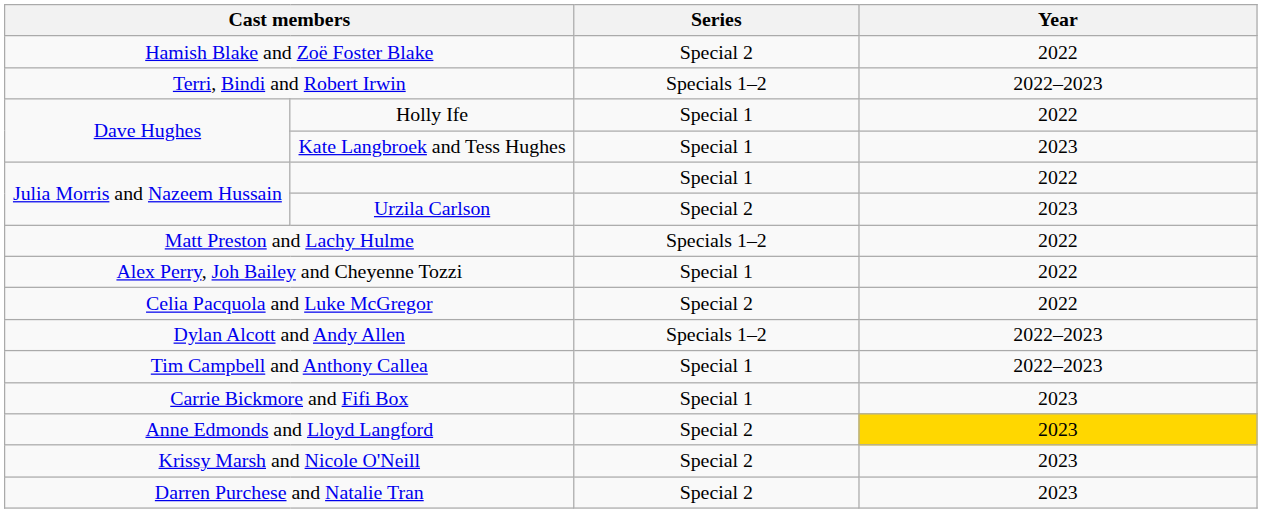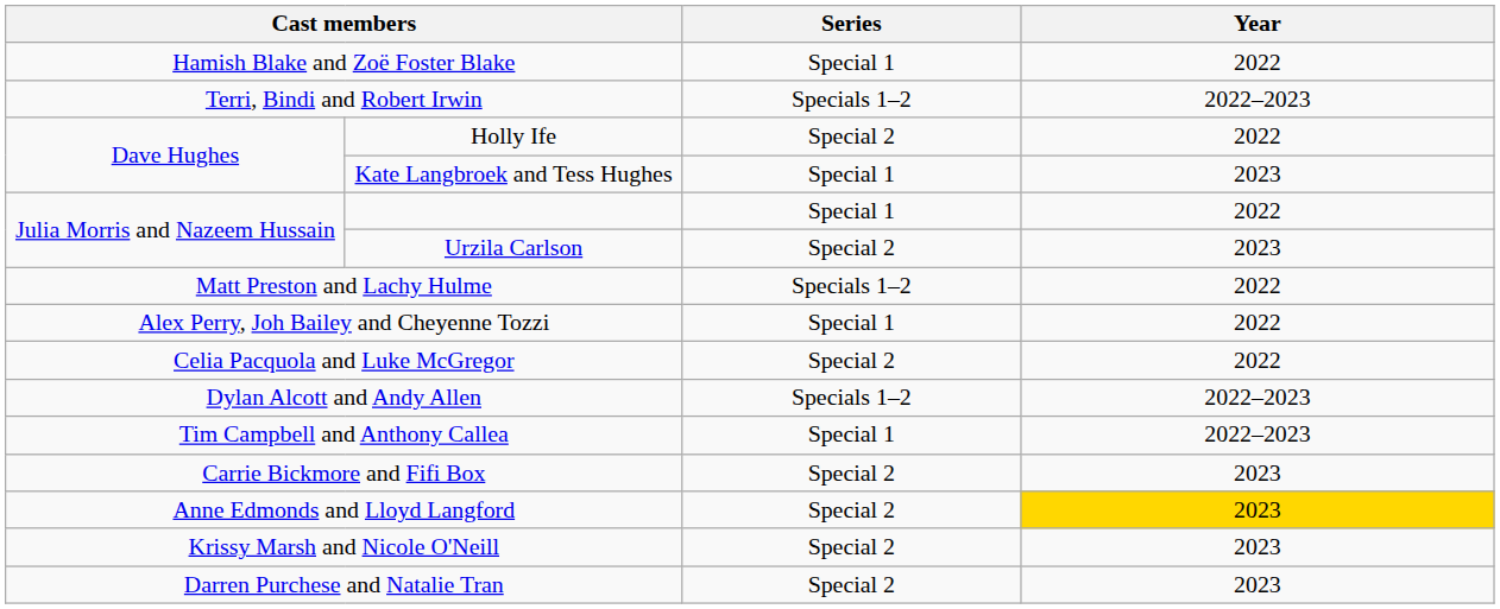 <table class="wikitable sortable" style="text-align:center; width:80%;">
 <tr>
 <th style="width:20%" colspan="2">Cast members</th>
 <th style="width:10%">Series</th>
 <th style="width:14%">Year</th>
 </tr>
 <tr>
 <td colspan="2"><a href='#'>Hamish Blake</a> and <a href='#'>Zoë Foster Blake</a></td>
-<td>Special 2</td>
+<td>Special 1</td>
 <td>2022</td>
 </tr>
 <tr>
 <td colspan="2"><a href='#'>Terri</a>, <a href='#'>Bindi</a> and <a href='#'>Robert Irwin</a></td>
 <td>Specials 1–2</td>
 <td>2022–2023</td>
 </tr>
 <tr>
 <td rowspan="2"><a href='#'>Dave Hughes</a></td>
 <td>Holly Ife</td>
-<td>Special 1</td>
+<td>Special 2</td>
 <td>2022</td>
 </tr>
 <tr>
 <td><a href='#'>Kate Langbroek</a> and Tess Hughes</td>
 <td>Special 1</td>
 <td>2023</td>
 </tr>
 <tr>
 <td rowspan="2"><a href='#'>Julia Morris</a> and <a href='#'>Nazeem Hussain</a></td>
 <td></td>
 <td>Special 1</td>
 <td>2022</td>
 </tr>
 <tr>
 <td><a href='#'>Urzila Carlson</a></td>
 <td>Special 2</td>
 <td>2023</td>
 </tr>
 <tr>
 <td colspan="2"><a href='#'>Matt Preston</a> and <a href='#'>Lachy Hulme</a></td>
 <td>Specials 1–2</td>
 <td>2022</td>
 </tr>
 <tr>
 <td colspan="2"><a href='#'>Alex Perry</a>, <a href='#'>Joh Bailey</a> and Cheyenne Tozzi</td>
 <td>Special 1</td>
 <td>2022</td>
 </tr>
 <tr>
 <td colspan="2"><a href='#'>Celia Pacquola</a> and <a href='#'>Luke McGregor</a></td>
 <td>Special 2</td>
 <td>2022</td>
 </tr>
 <tr>
 <td colspan="2"><a href='#'>Dylan Alcott</a> and <a href='#'>Andy Allen</a></td>
 <td>Specials 1–2</td>
 <td>2022–2023</td>
 </tr>
 <tr>
 <td colspan="2"><a href='#'>Tim Campbell</a> and <a href='#'>Anthony Callea</a></td>
 <td>Special 1</td>
 <td>2022–2023</td>
 </tr>
 <tr>
 <td colspan="2"><a href='#'>Carrie Bickmore</a> and <a href='#'>Fifi Box</a></td>
-<td>Special 1</td>
+<td>Special 2</td>
 <td>2023</td>
 </tr>
 <tr>
 <td colspan="2"><a href='#'>Anne Edmonds</a> and <a href='#'>Lloyd Langford</a></td>
 <td>Special 2</td>
 <td style="background: gold;">2023</td>
 </tr>
 <tr>
 <td colspan="2"><a href='#'>Krissy Marsh</a> and <a href='#'>Nicole O'Neill</a></td>
 <td>Special 2</td>
 <td>2023</td>
 </tr>
 <tr>
 <td colspan="2"><a href='#'>Darren Purchese</a> and <a href='#'>Natalie Tran</a></td>
 <td>Special 2</td>
 <td>2023</td>
 </tr>
 </table>
